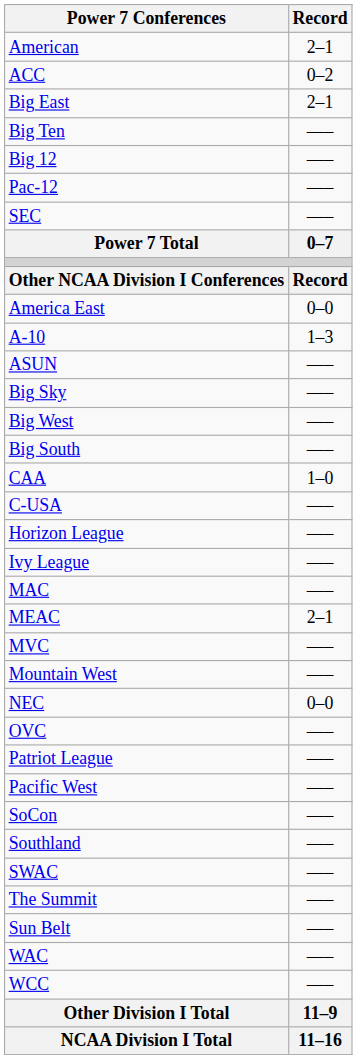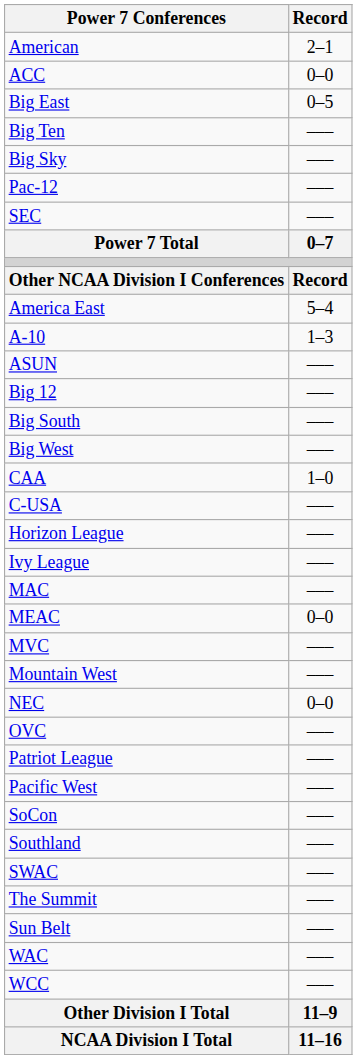 <table class="wikitable">
 <tr>
 <th>Power 7 Conferences</th>
 <th>Record</th>
 </tr>
 <tr>
 <td><a href='#'>American</a></td>
 <td align=center>2–1</td>
 </tr>
 <tr>
 <td><a href='#'>ACC</a></td>
-<td align=center>0–2</td>
+<td align=center>0–0</td>
 </tr>
 <tr>
 <td><a href='#'>Big East</a></td>
-<td align=center>2–1</td>
+<td align=center>0–5</td>
 </tr>
 <tr>
 <td><a href='#'>Big Ten</a></td>
 <td align=center>–––</td>
 </tr>
 <tr>
-<td><a href='#'>Big 12</a></td>
+<td><a href='#'>Big Sky</a></td>
 <td align=center>–––</td>
 </tr>
 <tr>
 <td><a href='#'>Pac-12</a></td>
 <td align=center>–––</td>
 </tr>
 <tr>
 <td><a href='#'>SEC</a></td>
 <td align=center>–––</td>
 </tr>
 <tr>
 <th>Power 7 Total</th>
 <th>0–7</th>
 </tr>
 <tr>
 <th colspan="2" style="background:lightgrey;"></th>
 </tr>
 <tr>
 <th>Other NCAA Division I Conferences</th>
 <th>Record</th>
 </tr>
 <tr>
 <td><a href='#'>America East</a></td>
-<td align=center>0–0</td>
+<td align=center>5–4</td>
 </tr>
 <tr>
 <td><a href='#'>A-10</a></td>
 <td align=center>1–3</td>
 </tr>
 <tr>
 <td><a href='#'>ASUN</a></td>
 <td align=center>–––</td>
 </tr>
 <tr>
-<td><a href='#'>Big Sky</a></td>
+<td><a href='#'>Big 12</a></td>
+<td align=center>–––</td>
+</tr>
+<tr>
+<td><a href='#'>Big South</a></td>
 <td align=center>–––</td>
 </tr>
 <tr>
 <td><a href='#'>Big West</a></td>
-<td align=center>–––</td>
-</tr>
-<tr>
-<td><a href='#'>Big South</a></td>
 <td align=center>–––</td>
 </tr>
 <tr>
 <td><a href='#'>CAA</a></td>
 <td align=center>1–0</td>
 </tr>
 <tr>
 <td><a href='#'>C-USA</a></td>
 <td align=center>–––</td>
 </tr>
 <tr>
 <td><a href='#'>Horizon League</a></td>
 <td align=center>–––</td>
 </tr>
 <tr>
 <td><a href='#'>Ivy League</a></td>
 <td align=center>–––</td>
 </tr>
 <tr>
 <td><a href='#'>MAC</a></td>
 <td align=center>–––</td>
 </tr>
 <tr>
 <td><a href='#'>MEAC</a></td>
-<td align=center>2–1</td>
+<td align=center>0–0</td>
 </tr>
 <tr>
 <td><a href='#'>MVC</a></td>
 <td align=center>–––</td>
 </tr>
 <tr>
 <td><a href='#'>Mountain West</a></td>
 <td align=center>–––</td>
 </tr>
 <tr>
 <td><a href='#'>NEC</a></td>
 <td align=center>0–0</td>
 </tr>
 <tr>
 <td><a href='#'>OVC</a></td>
 <td align=center>–––</td>
 </tr>
 <tr>
 <td><a href='#'>Patriot League</a></td>
 <td align=center>–––</td>
 </tr>
 <tr>
 <td><a href='#'>Pacific West</a></td>
 <td align=center>–––</td>
 </tr>
 <tr>
 <td><a href='#'>SoCon</a></td>
 <td align=center>–––</td>
 </tr>
 <tr>
 <td><a href='#'>Southland</a></td>
 <td align=center>–––</td>
 </tr>
 <tr>
 <td><a href='#'>SWAC</a></td>
 <td align=center>–––</td>
 </tr>
 <tr>
 <td><a href='#'>The Summit</a></td>
 <td align=center>–––</td>
 </tr>
 <tr>
 <td><a href='#'>Sun Belt</a></td>
 <td align=center>–––</td>
 </tr>
 <tr>
 <td><a href='#'>WAC</a></td>
 <td align=center>–––</td>
 </tr>
 <tr>
 <td><a href='#'>WCC</a></td>
 <td align=center>–––</td>
 </tr>
 <tr>
 <th>Other Division I Total</th>
 <th>11–9</th>
 </tr>
 <tr>
 <th>NCAA Division I Total</th>
 <th>11–16</th>
 </tr>
 </table>
